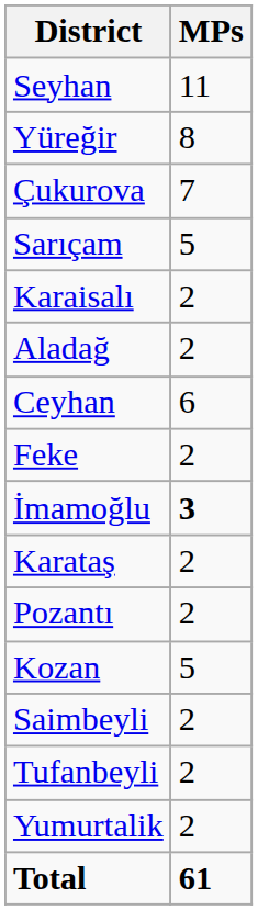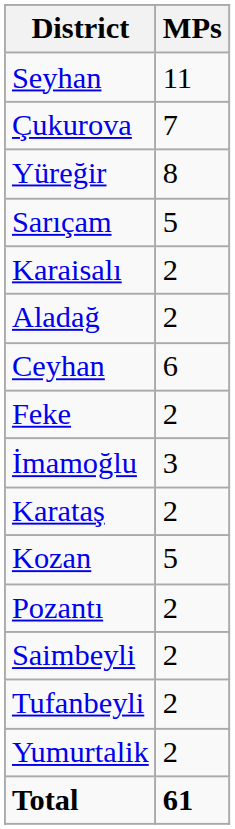 <table class="sortable wikitable">
 <tr>
 <th>District</th>
 <th>MPs</th>
 </tr>
 <tr>
 <td><a href='#'>Seyhan</a></td>
 <td>11</td>
 </tr>
 <tr>
+<td><a href='#'>Çukurova</a></td>
+<td>7</td>
+</tr>
+<tr>
 <td><a href='#'>Yüreğir</a></td>
 <td>8</td>
-</tr>
-<tr>
-<td><a href='#'>Çukurova</a></td>
-<td>7</td>
 </tr>
 <tr>
 <td><a href='#'>Sarıçam</a></td>
 <td>5</td>
 </tr>
 <tr>
 <td><a href='#'>Karaisalı</a></td>
 <td>2</td>
 </tr>
 <tr>
 <td><a href='#'>Aladağ</a></td>
 <td>2</td>
 </tr>
 <tr>
 <td><a href='#'>Ceyhan</a></td>
 <td>6</td>
 </tr>
 <tr>
 <td><a href='#'>Feke</a></td>
 <td>2</td>
 </tr>
 <tr>
 <td><a href='#'>İmamoğlu</a></td>
-<td><strong>3</strong></td>
+<td>3</td>
 </tr>
 <tr>
 <td><a href='#'>Karataş</a></td>
 <td>2</td>
 </tr>
 <tr>
+<td><a href='#'>Kozan</a></td>
+<td>5</td>
+</tr>
+<tr>
 <td><a href='#'>Pozantı</a></td>
 <td>2</td>
-</tr>
-<tr>
-<td><a href='#'>Kozan</a></td>
-<td>5</td>
 </tr>
 <tr>
 <td><a href='#'>Saimbeyli</a></td>
 <td>2</td>
 </tr>
 <tr>
 <td><a href='#'>Tufanbeyli</a></td>
 <td>2</td>
 </tr>
 <tr>
 <td><a href='#'>Yumurtalik</a></td>
 <td>2</td>
 </tr>
 <tr>
 <td><strong>Total</strong></td>
 <td><strong>61</strong></td>
 </tr>
 </table>
